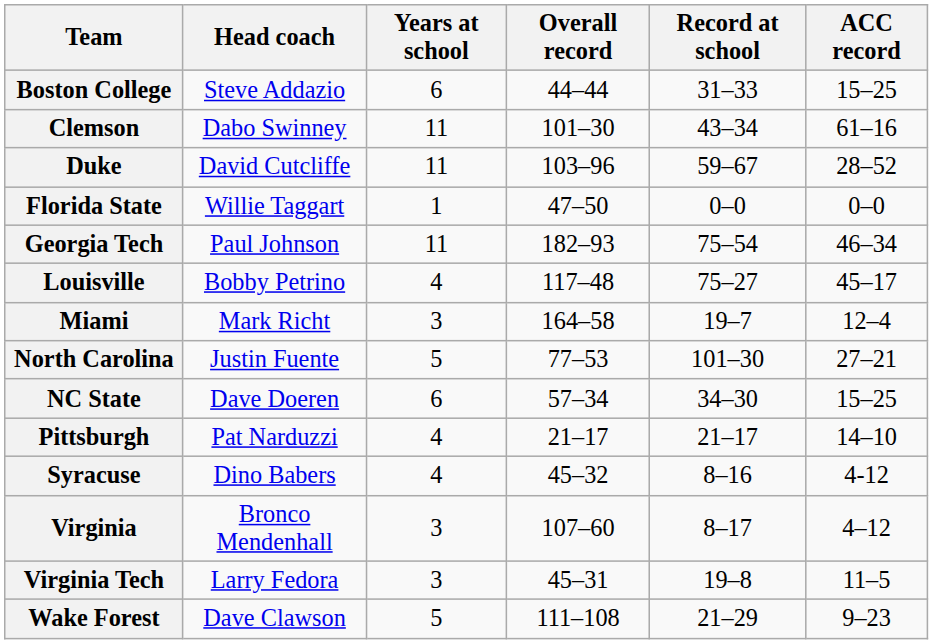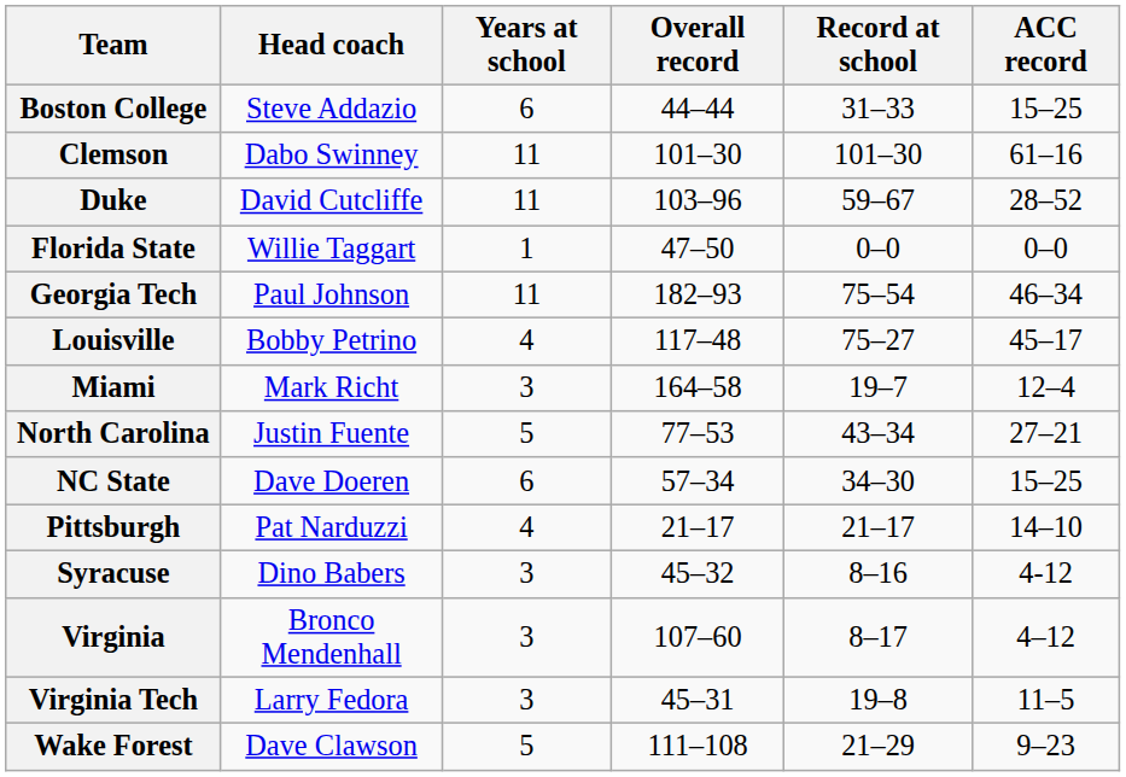 <table class="wikitable sortable" style="text-align: center;">
 <tr>
 <th width="110">Team</th>
 <th>Head coach</th>
 <th>Years at school</th>
 <th>Overall record</th>
 <th>Record at school</th>
 <th>ACC record</th>
 </tr>
 <tr>
 <th style=>Boston College</th>
 <td><a href='#'>Steve Addazio</a></td>
 <td>6</td>
 <td>44–44</td>
 <td>31–33</td>
 <td>15–25</td>
 </tr>
 <tr>
 <th style=>Clemson</th>
 <td><a href='#'>Dabo Swinney</a></td>
 <td>11</td>
 <td>101–30</td>
-<td>43–34</td>
+<td>101–30</td>
 <td>61–16</td>
 </tr>
 <tr>
 <th style=>Duke</th>
 <td><a href='#'>David Cutcliffe</a></td>
 <td>11</td>
 <td>103–96</td>
 <td>59–67</td>
 <td>28–52</td>
 </tr>
 <tr>
 <th style=>Florida State</th>
 <td><a href='#'>Willie Taggart</a></td>
 <td>1</td>
 <td>47–50</td>
 <td>0–0</td>
 <td>0–0</td>
 </tr>
 <tr>
 <th style=>Georgia Tech</th>
 <td><a href='#'>Paul Johnson</a></td>
 <td>11</td>
 <td>182–93</td>
 <td>75–54</td>
 <td>46–34</td>
 </tr>
 <tr>
 <th style=>Louisville</th>
 <td><a href='#'>Bobby Petrino</a></td>
 <td>4</td>
 <td>117–48</td>
 <td>75–27</td>
 <td>45–17</td>
 </tr>
 <tr>
 <th style=>Miami</th>
 <td><a href='#'>Mark Richt</a></td>
 <td>3</td>
 <td>164–58</td>
 <td>19–7</td>
 <td>12–4</td>
 </tr>
 <tr>
 <th style=>North Carolina</th>
 <td><a href='#'>Justin Fuente</a></td>
 <td>5</td>
 <td>77–53</td>
-<td>101–30</td>
+<td>43–34</td>
 <td>27–21</td>
 </tr>
 <tr>
 <th style=>NC State</th>
 <td><a href='#'>Dave Doeren</a></td>
 <td>6</td>
 <td>57–34</td>
 <td>34–30</td>
 <td>15–25</td>
 </tr>
 <tr>
 <th style=>Pittsburgh</th>
 <td><a href='#'>Pat Narduzzi</a></td>
 <td>4</td>
 <td>21–17</td>
 <td>21–17</td>
 <td>14–10</td>
 </tr>
 <tr>
 <th style=>Syracuse</th>
 <td><a href='#'>Dino Babers</a></td>
-<td>4</td>
+<td>3</td>
 <td>45–32</td>
 <td>8–16</td>
 <td>4-12</td>
 </tr>
 <tr>
 <th style=>Virginia</th>
 <td><a href='#'>Bronco Mendenhall</a></td>
 <td>3</td>
 <td>107–60</td>
 <td>8–17</td>
 <td>4–12</td>
 </tr>
 <tr>
 <th style=>Virginia Tech</th>
 <td><a href='#'>Larry Fedora</a></td>
 <td>3</td>
 <td>45–31</td>
 <td>19–8</td>
 <td>11–5</td>
 </tr>
 <tr>
 <th style=>Wake Forest</th>
 <td><a href='#'>Dave Clawson</a></td>
 <td>5</td>
 <td>111–108</td>
 <td>21–29</td>
 <td>9–23</td>
 </tr>
 </table>
